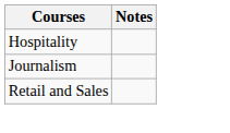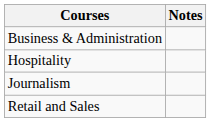 <table class="wikitable sortable">
 <tr>
 <th>Courses</th>
 <th>Notes</th>
+</tr>
+<tr>
+<td>Business & Administration</td>
+<td></td>
 </tr>
 <tr>
 <td>Hospitality</td>
 <td></td>
 </tr>
 <tr>
 <td>Journalism</td>
 <td></td>
 </tr>
 <tr>
 <td>Retail and Sales</td>
 <td></td>
 </tr>
 </table>
